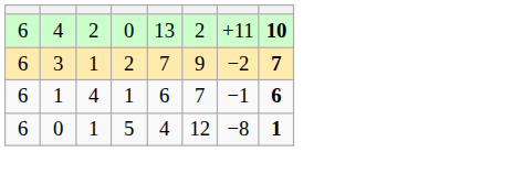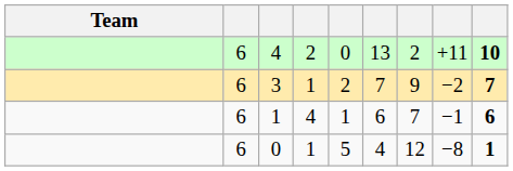 <table class="wikitable" style="text-align:center">
 <tr>
+<th width=165>Team</th>
 <th width=20></th>
 <th width=20></th>
 <th width=20></th>
 <th width=20></th>
 <th width=20></th>
 <th width=20></th>
 <th width=20></th>
 <th width=20></th>
 </tr>
 <tr bgcolor="#ccffcc">
+<td align="left"></td>
 <td>6</td>
 <td>4</td>
 <td>2</td>
 <td>0</td>
 <td>13</td>
 <td>2</td>
 <td>+11</td>
 <td><strong>10</strong></td>
 </tr>
 <tr bgcolor="#ffebad">
+<td align="left"></td>
 <td>6</td>
 <td>3</td>
 <td>1</td>
 <td>2</td>
 <td>7</td>
 <td>9</td>
 <td>−2</td>
 <td><strong>7</strong></td>
 </tr>
 <tr>
+<td align="left"></td>
 <td>6</td>
 <td>1</td>
 <td>4</td>
 <td>1</td>
 <td>6</td>
 <td>7</td>
 <td>−1</td>
 <td><strong>6</strong></td>
 </tr>
 <tr>
+<td align="left"></td>
 <td>6</td>
 <td>0</td>
 <td>1</td>
 <td>5</td>
 <td>4</td>
 <td>12</td>
 <td>−8</td>
 <td><strong>1</strong></td>
 </tr>
 </table>
